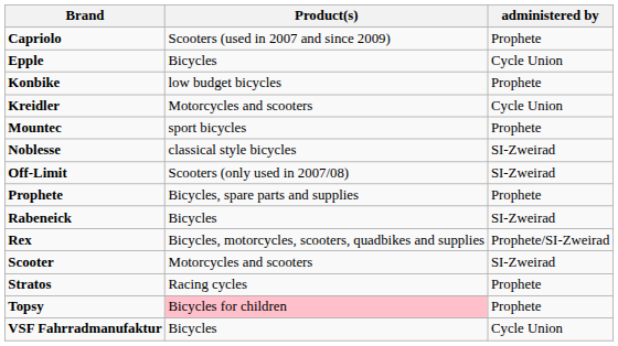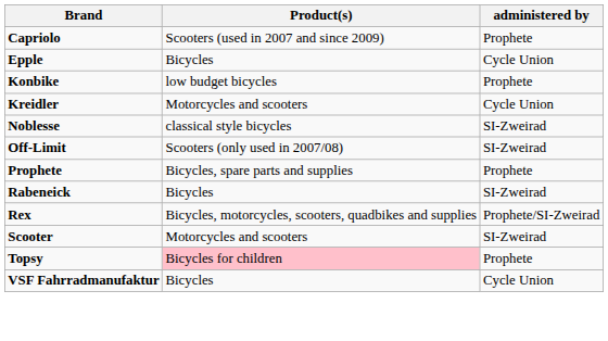 <table class="wikitable">
 <tr>
 <th>Brand</th>
 <th>Product(s)</th>
 <th>administered by</th>
 </tr>
 <tr>
 <td><strong>Capriolo</strong></td>
 <td>Scooters (used in 2007 and since 2009)</td>
 <td>Prophete</td>
 </tr>
 <tr>
 <td><strong>Epple</strong></td>
 <td>Bicycles</td>
 <td>Cycle Union</td>
 </tr>
 <tr>
 <td><strong>Konbike</strong></td>
 <td>low budget bicycles</td>
 <td>Prophete</td>
 </tr>
 <tr>
 <td><strong>Kreidler</strong></td>
 <td>Motorcycles and scooters</td>
 <td>Cycle Union</td>
-</tr>
-<tr>
-<td><strong>Mountec</strong></td>
-<td>sport bicycles</td>
-<td>Prophete</td>
 </tr>
 <tr>
 <td><strong>Noblesse</strong></td>
 <td>classical style bicycles</td>
 <td>SI-Zweirad</td>
 </tr>
 <tr>
 <td><strong>Off-Limit</strong></td>
 <td>Scooters (only used in 2007/08)</td>
 <td>SI-Zweirad</td>
 </tr>
 <tr>
 <td><strong>Prophete</strong></td>
 <td>Bicycles, spare parts and supplies</td>
 <td>Prophete</td>
 </tr>
 <tr>
 <td><strong>Rabeneick</strong></td>
 <td>Bicycles</td>
 <td>SI-Zweirad</td>
 </tr>
 <tr>
 <td><strong>Rex</strong></td>
 <td>Bicycles, motorcycles, scooters, quadbikes and supplies</td>
 <td>Prophete/SI-Zweirad</td>
 </tr>
 <tr>
 <td><strong>Scooter</strong></td>
 <td>Motorcycles and scooters</td>
 <td>SI-Zweirad</td>
 </tr>
 <tr>
-<td><strong>Stratos</strong></td>
-<td>Racing cycles</td>
-<td>Prophete</td>
-</tr>
-<tr>
 <td><strong>Topsy</strong></td>
 <td style="background: pink;">Bicycles for children</td>
 <td>Prophete</td>
 </tr>
 <tr>
 <td><strong>VSF Fahrradmanufaktur</strong></td>
 <td>Bicycles</td>
 <td>Cycle Union</td>
 </tr>
 </table>
